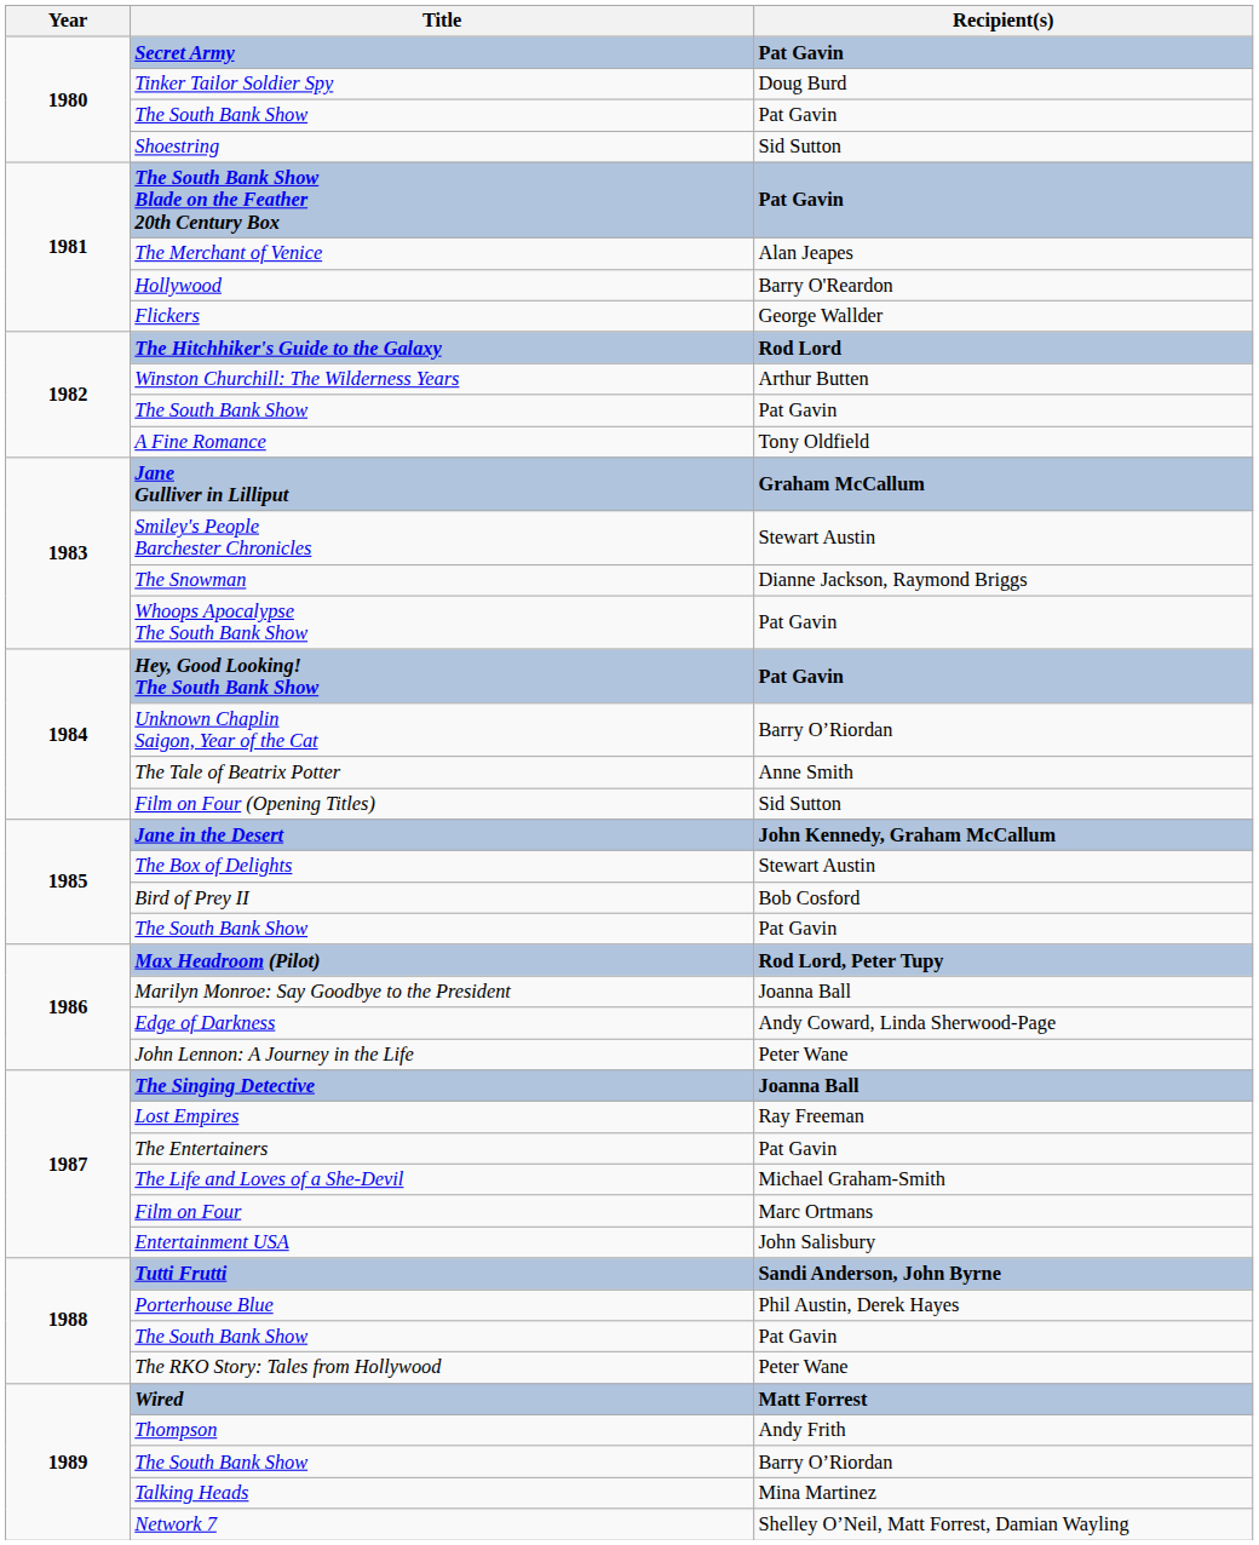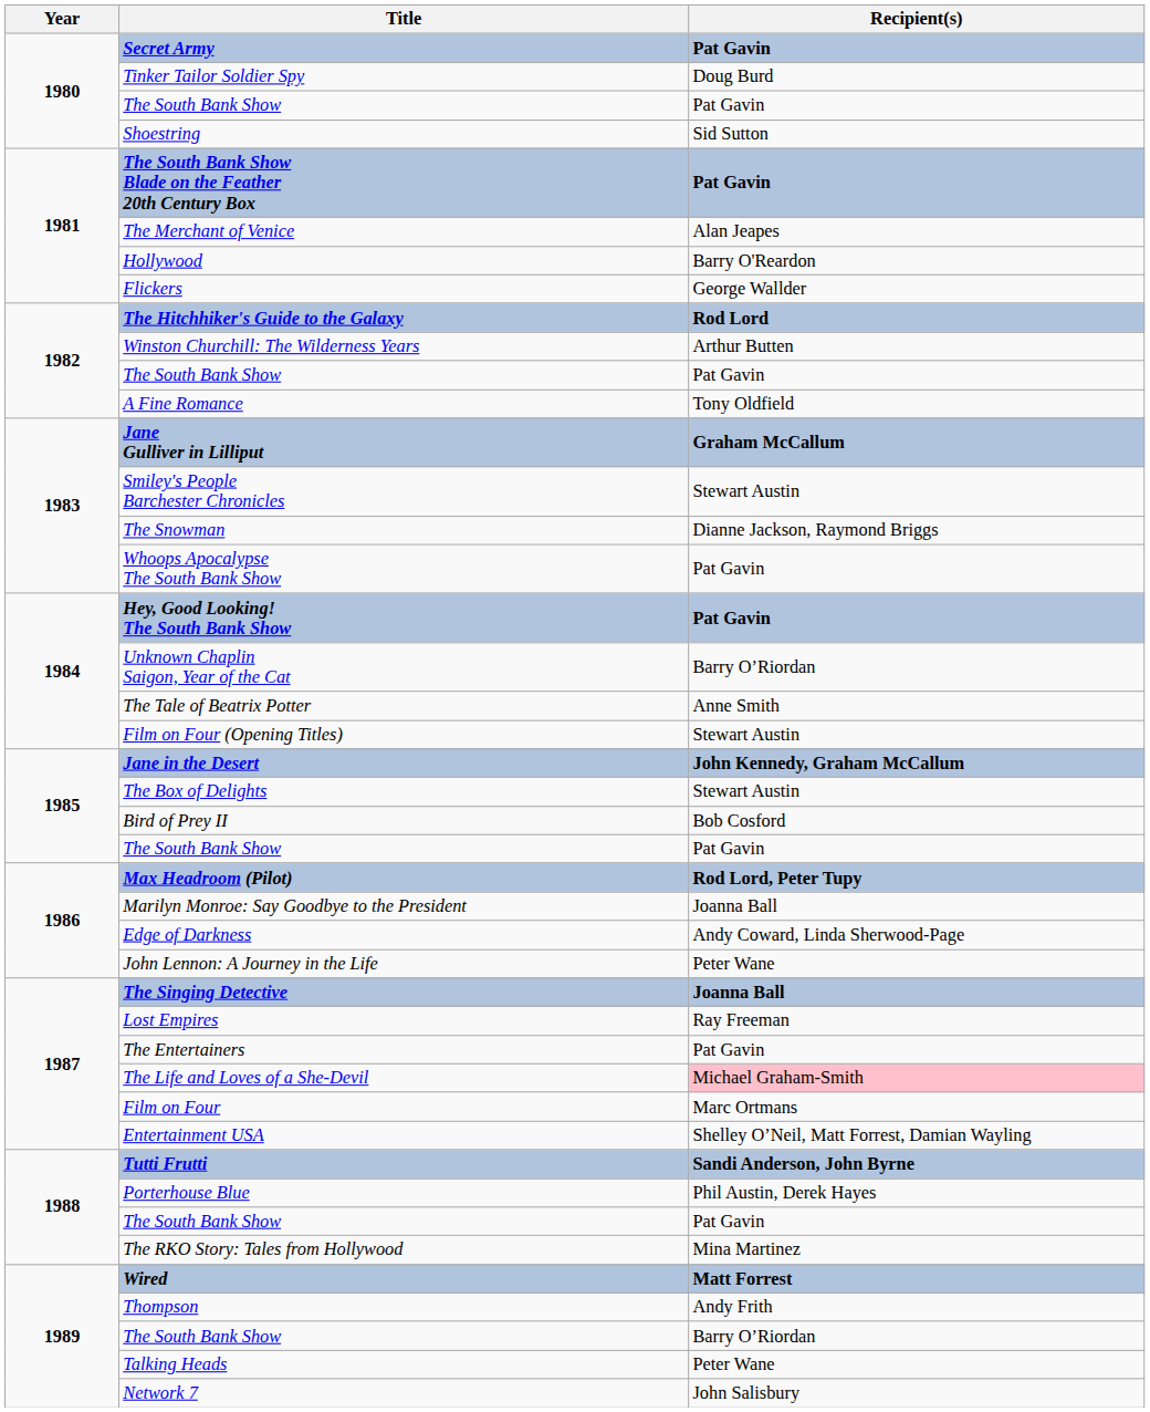 <table class="wikitable" width="80%">
 <tr>
 <th width=5%>Year</th>
 <th width=25%><strong>Title</strong></th>
 <th width=20%><strong>Recipient(s)</strong></th>
 </tr>
 <tr>
 <td rowspan="4" style="text-align:center;"><strong>1980</strong></td>
 <td style="background:#B0C4DE;"><strong><em><a href='#'>Secret Army</a></em></strong></td>
 <td style="background:#B0C4DE;"><strong>Pat Gavin</strong></td>
 </tr>
 <tr>
 <td><em><a href='#'>Tinker Tailor Soldier Spy</a></em></td>
 <td>Doug Burd</td>
 </tr>
 <tr>
 <td><em><a href='#'>The South Bank Show</a></em></td>
 <td>Pat Gavin</td>
 </tr>
 <tr>
 <td><em><a href='#'>Shoestring</a></em></td>
 <td>Sid Sutton</td>
 </tr>
 <tr>
 <td rowspan="4" style="text-align:center;"><strong>1981</strong></td>
 <td style="background:#B0C4DE;"><strong><em><a href='#'>The South Bank Show</a><br><a href='#'>Blade on the Feather</a><br>20th Century Box</em></strong></td>
 <td style="background:#B0C4DE;"><strong>Pat Gavin</strong></td>
 </tr>
 <tr>
 <td><em><a href='#'>The Merchant of Venice</a></em></td>
 <td>Alan Jeapes</td>
 </tr>
 <tr>
 <td><em><a href='#'>Hollywood</a></em></td>
 <td>Barry O'Reardon</td>
 </tr>
 <tr>
 <td><em><a href='#'>Flickers</a></em></td>
 <td>George Wallder</td>
 </tr>
 <tr>
 <td rowspan="4" style="text-align:center;"><strong>1982</strong></td>
 <td style="background:#B0C4DE;"><strong><em><a href='#'>The Hitchhiker's Guide to the Galaxy</a></em></strong></td>
 <td style="background:#B0C4DE;"><strong>Rod Lord</strong></td>
 </tr>
 <tr>
 <td><em><a href='#'>Winston Churchill: The Wilderness Years</a></em></td>
 <td>Arthur Butten</td>
 </tr>
 <tr>
 <td><em><a href='#'>The South Bank Show</a></em></td>
 <td>Pat Gavin</td>
 </tr>
 <tr>
 <td><em><a href='#'>A Fine Romance</a></em></td>
 <td>Tony Oldfield</td>
 </tr>
 <tr>
 <td rowspan="4" style="text-align:center;"><strong>1983</strong></td>
 <td style="background:#B0C4DE;"><strong><em><a href='#'>Jane</a><br>Gulliver in Lilliput</em></strong></td>
 <td style="background:#B0C4DE;"><strong>Graham McCallum</strong></td>
 </tr>
 <tr>
 <td><em><a href='#'>Smiley's People</a><br><a href='#'>Barchester Chronicles</a></em></td>
 <td>Stewart Austin</td>
 </tr>
 <tr>
 <td><em><a href='#'>The Snowman</a></em></td>
 <td>Dianne Jackson, Raymond Briggs</td>
 </tr>
 <tr>
 <td><em><a href='#'>Whoops Apocalypse</a><br><a href='#'>The South Bank Show</a></em></td>
 <td>Pat Gavin</td>
 </tr>
 <tr>
 <td rowspan="4" style="text-align:center;"><strong>1984</strong></td>
 <td style="background:#B0C4DE;"><strong><em>Hey, Good Looking!<br><a href='#'>The South Bank Show</a></em></strong></td>
 <td style="background:#B0C4DE;"><strong>Pat Gavin</strong></td>
 </tr>
 <tr>
 <td><em><a href='#'>Unknown Chaplin</a><br><a href='#'>Saigon, Year of the Cat</a></em></td>
 <td>Barry O’Riordan</td>
 </tr>
 <tr>
 <td><em>The Tale of Beatrix Potter</em></td>
 <td>Anne Smith</td>
 </tr>
 <tr>
 <td><em><a href='#'>Film on Four</a> (Opening Titles)</em></td>
-<td>Sid Sutton</td>
+<td>Stewart Austin</td>
 </tr>
 <tr>
 <td rowspan="4" style="text-align:center;"><strong>1985</strong></td>
 <td style="background:#B0C4DE;"><strong><em><a href='#'>Jane in the Desert</a></em></strong></td>
 <td style="background:#B0C4DE;"><strong>John Kennedy, Graham McCallum</strong></td>
 </tr>
 <tr>
 <td><em><a href='#'>The Box of Delights</a></em></td>
 <td>Stewart Austin</td>
 </tr>
 <tr>
 <td><em>Bird of Prey II</em></td>
 <td>Bob Cosford</td>
 </tr>
 <tr>
 <td><em><a href='#'>The South Bank Show</a></em></td>
 <td>Pat Gavin</td>
 </tr>
 <tr>
 <td rowspan="4" style="text-align:center;"><strong>1986</strong></td>
 <td style="background:#B0C4DE;"><strong><em><a href='#'>Max Headroom</a> (Pilot)</em></strong></td>
 <td style="background:#B0C4DE;"><strong>Rod Lord, Peter Tupy</strong></td>
 </tr>
 <tr>
 <td><em>Marilyn Monroe: Say Goodbye to the President</em></td>
 <td>Joanna Ball</td>
 </tr>
 <tr>
 <td><em><a href='#'>Edge of Darkness</a></em></td>
 <td>Andy Coward, Linda Sherwood-Page</td>
 </tr>
 <tr>
 <td><em>John Lennon: A Journey in the Life</em></td>
 <td>Peter Wane</td>
 </tr>
 <tr>
 <td rowspan="6" style="text-align:center;"><strong>1987</strong></td>
 <td style="background:#B0C4DE;"><strong><em><a href='#'>The Singing Detective</a></em></strong></td>
 <td style="background:#B0C4DE;"><strong>Joanna Ball</strong></td>
 </tr>
 <tr>
 <td><em><a href='#'>Lost Empires</a></em></td>
 <td>Ray Freeman</td>
 </tr>
 <tr>
 <td><em>The Entertainers</em></td>
 <td>Pat Gavin</td>
 </tr>
 <tr>
 <td><em><a href='#'>The Life and Loves of a She-Devil</a></em></td>
-<td>Michael Graham-Smith</td>
+<td style="background: pink;">Michael Graham-Smith</td>
 </tr>
 <tr>
 <td><em><a href='#'>Film on Four</a></em></td>
 <td>Marc Ortmans</td>
 </tr>
 <tr>
 <td><em><a href='#'>Entertainment USA</a></em></td>
-<td>John Salisbury</td>
+<td>Shelley O’Neil, Matt Forrest, Damian Wayling</td>
 </tr>
 <tr>
 <td rowspan="4" style="text-align:center;"><strong>1988</strong></td>
 <td style="background:#B0C4DE;"><strong><em><a href='#'>Tutti Frutti</a></em></strong></td>
 <td style="background:#B0C4DE;"><strong>Sandi Anderson, John Byrne</strong></td>
 </tr>
 <tr>
 <td><em><a href='#'>Porterhouse Blue</a></em></td>
 <td>Phil Austin, Derek Hayes</td>
 </tr>
 <tr>
 <td><em><a href='#'>The South Bank Show</a></em></td>
 <td>Pat Gavin</td>
 </tr>
 <tr>
 <td><em>The RKO Story: Tales from Hollywood</em></td>
-<td>Peter Wane</td>
+<td>Mina Martinez</td>
 </tr>
 <tr>
 <td rowspan="5" style="text-align:center;"><strong>1989</strong></td>
 <td style="background:#B0C4DE;"><strong><em>Wired</em></strong></td>
 <td style="background:#B0C4DE;"><strong>Matt Forrest</strong></td>
 </tr>
 <tr>
 <td><em><a href='#'>Thompson</a></em></td>
 <td>Andy Frith</td>
 </tr>
 <tr>
 <td><em><a href='#'>The South Bank Show</a></em></td>
 <td>Barry O’Riordan</td>
 </tr>
 <tr>
 <td><em><a href='#'>Talking Heads</a></em></td>
-<td>Mina Martinez</td>
+<td>Peter Wane</td>
 </tr>
 <tr>
 <td><em><a href='#'>Network 7</a></em></td>
-<td>Shelley O’Neil, Matt Forrest, Damian Wayling</td>
+<td>John Salisbury</td>
 </tr>
 <tr>
 </tr>
 </table>
